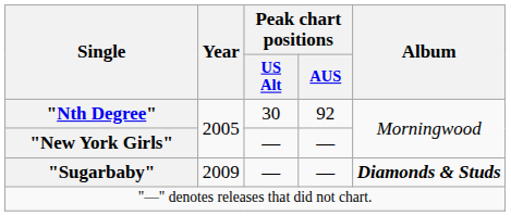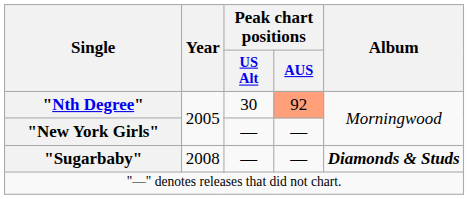 <table class="wikitable plainrowheaders" style="text-align:center;" border="1">
 <tr>
 <th scope="colw" rowspan="2" style="width:10em;">Single</th>
 <th scope="col" rowspan="2">Year</th>
 <th scope="col" colspan="2">Peak chart positions</th>
 <th scope="col" rowspan="2">Album</th>
 </tr>
 <tr>
 <th scope="col" style="width:3em;font-size:85%;"><a href='#'>US<br>Alt</a></th>
 <th scope="col" style="width:3em;font-size:85%;"><a href='#'>AUS</a><br></th>
 </tr>
 <tr>
 <th scope="row">"<a href='#'>Nth Degree</a>"</th>
 <td rowspan="2">2005</td>
 <td>30</td>
-<td>92</td>
+<td style="background: lightsalmon;">92</td>
 <td rowspan="2"><em>Morningwood</em></td>
 </tr>
 <tr>
 <th scope="row">"New York Girls"</th>
 <td>—</td>
 <td>—</td>
 </tr>
 <tr>
 <th scope="row">"Sugarbaby"</th>
-<td>2009</td>
+<td>2008</td>
 <td>—</td>
 <td>—</td>
 <td><strong><em>Diamonds & Studs</em></strong></td>
 </tr>
 <tr>
 <td colspan="6"  style="text-align:center; font-size:80%;">"—" denotes releases that did not chart.</td>
 </tr>
 </table>
